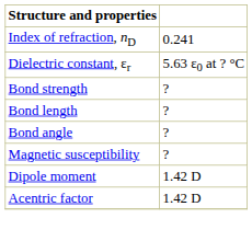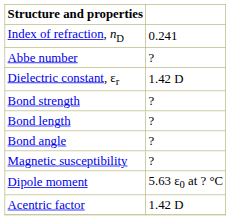 <table border="1" cellspacing="0" cellpadding="3" style="margin: 0 0 0 0.5em; background: #FFFFFF; border-collapse: collapse; border-color: #C0C090;">
 <tr>
 <th>Structure and properties</th>
 </tr>
 <tr>
 <td><a href='#'>Index of refraction</a>, <em>n</em><sub>D</sub></td>
 <td>0.241</td>
 </tr>
 <tr>
+<td><a href='#'>Abbe number</a></td>
+<td>? </td>
+</tr>
+<tr>
 <td><a href='#'>Dielectric constant</a>, ε<sub>r</sub></td>
-<td>5.63 ε<sub>0</sub> at ? °C </td>
+<td>1.42 D</td>
 </tr>
 <tr>
 <td><a href='#'>Bond strength</a></td>
 <td>? </td>
 </tr>
 <tr>
 <td><a href='#'>Bond length</a></td>
 <td>? </td>
 </tr>
 <tr>
 <td><a href='#'>Bond angle</a></td>
 <td>? </td>
 </tr>
 <tr>
 <td><a href='#'>Magnetic susceptibility</a></td>
 <td>? </td>
 </tr>
 <tr>
 <td><a href='#'>Dipole moment</a></td>
-<td>1.42 D</td>
+<td>5.63 ε<sub>0</sub> at ? °C </td>
 </tr>
 <tr>
 <td><a href='#'>Acentric factor</a></td>
 <td>1.42 D</td>
 </tr>
 <tr>
 </tr>
 </table>
